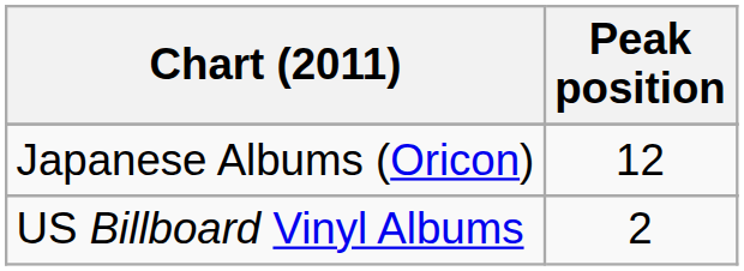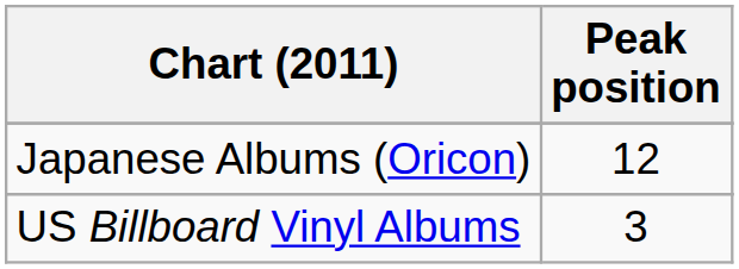 <table class="wikitable sortable">
 <tr>
 <th scope="col">Chart (2011)</th>
 <th scope="col">Peak<br>position</th>
 </tr>
 <tr>
 </tr>
 <tr>
 </tr>
 <tr>
 </tr>
 <tr>
 </tr>
 <tr>
 </tr>
 <tr>
 </tr>
 <tr>
 </tr>
 <tr>
 </tr>
 <tr>
 </tr>
 <tr>
 </tr>
 <tr>
 <td>Japanese Albums (<a href='#'>Oricon</a>)</td>
 <td align="center">12</td>
 </tr>
 <tr>
 </tr>
 <tr>
 </tr>
 <tr>
 </tr>
 <tr>
 </tr>
 <tr>
 </tr>
 <tr>
 </tr>
 <tr>
 </tr>
 <tr>
 </tr>
 <tr>
 </tr>
 <tr>
 </tr>
 <tr>
 </tr>
 <tr>
 </tr>
 <tr>
 </tr>
 <tr>
 </tr>
 <tr>
 <td>US <em>Billboard</em> <a href='#'>Vinyl Albums</a></td>
-<td style="text-align:center;">2</td>
+<td style="text-align:center;">3</td>
 </tr>
 </table>
